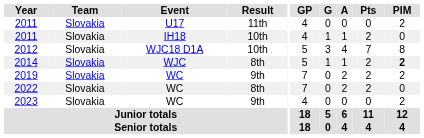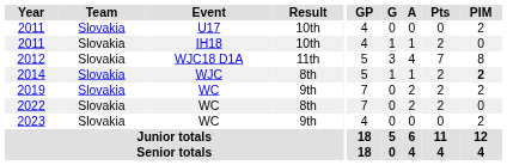 <table border="0" cellpadding="1" cellspacing="0" ID="Table3" style="text-align:center; width:40em">
 <tr ALIGN="center" bgcolor="#e0e0e0">
 <th>Year</th>
 <th>Team</th>
 <th>Event</th>
 <th>Result</th>
 <th rowspan="99" bgcolor="#ffffff"></th>
 <th>GP</th>
 <th>G</th>
 <th>A</th>
 <th>Pts</th>
 <th>PIM</th>
 </tr>
 <tr>
 <td><a href='#'>2011</a></td>
 <td><a href='#'>Slovakia</a></td>
 <td><a href='#'>U17</a></td>
-<td>11th</td>
+<td>10th</td>
 <td>4</td>
 <td>0</td>
 <td>0</td>
 <td>0</td>
 <td>2</td>
 </tr>
 <tr bgcolor="#f0f0f0">
 <td><a href='#'>2011</a></td>
 <td>Slovakia</td>
 <td><a href='#'>IH18</a></td>
 <td>10th</td>
 <td>4</td>
 <td>1</td>
 <td>1</td>
 <td>2</td>
 <td>0</td>
 </tr>
 <tr>
 <td><a href='#'>2012</a></td>
 <td>Slovakia</td>
 <td><a href='#'>WJC18 D1A</a></td>
-<td>10th</td>
+<td>11th</td>
 <td>5</td>
 <td>3</td>
 <td>4</td>
 <td>7</td>
 <td>8</td>
 </tr>
 <tr bgcolor="#f0f0f0">
 <td><a href='#'>2014</a></td>
 <td><a href='#'>Slovakia</a></td>
 <td><a href='#'>WJC</a></td>
 <td>8th</td>
 <td>5</td>
 <td>1</td>
 <td>1</td>
 <td>2</td>
 <td><strong>2</strong></td>
 </tr>
 <tr>
 <td><a href='#'>2019</a></td>
 <td><a href='#'>Slovakia</a></td>
 <td><a href='#'>WC</a></td>
 <td>9th</td>
 <td>7</td>
 <td>0</td>
 <td>2</td>
 <td>2</td>
 <td>2</td>
 </tr>
 <tr bgcolor="#f0f0f0">
 <td><a href='#'>2022</a></td>
 <td>Slovakia</td>
 <td>WC</td>
 <td>8th</td>
 <td>7</td>
 <td>0</td>
 <td>2</td>
 <td>2</td>
 <td>0</td>
 </tr>
 <tr>
 <td><a href='#'>2023</a></td>
 <td>Slovakia</td>
 <td>WC</td>
 <td>9th</td>
 <td>4</td>
 <td>0</td>
 <td>0</td>
 <td>0</td>
 <td>2</td>
 </tr>
 <tr bgcolor="#e0e0e0">
 <th colspan="4">Junior totals</th>
 <th>18</th>
 <th>5</th>
 <th>6</th>
 <th>11</th>
 <th>12</th>
 </tr>
 <tr bgcolor="#e0e0e0">
 <th colspan="4">Senior totals</th>
 <th>18</th>
 <th>0</th>
 <th>4</th>
 <th>4</th>
 <th>4</th>
 </tr>
 </table>
